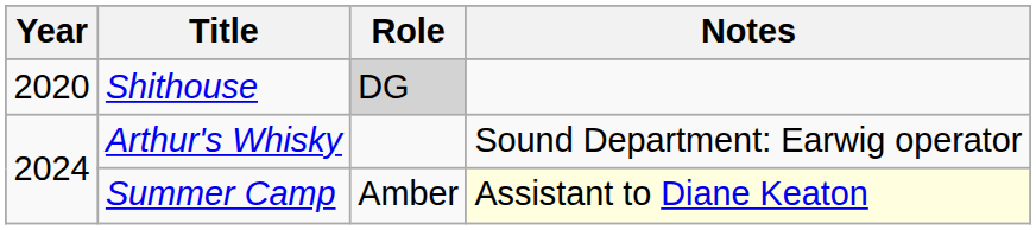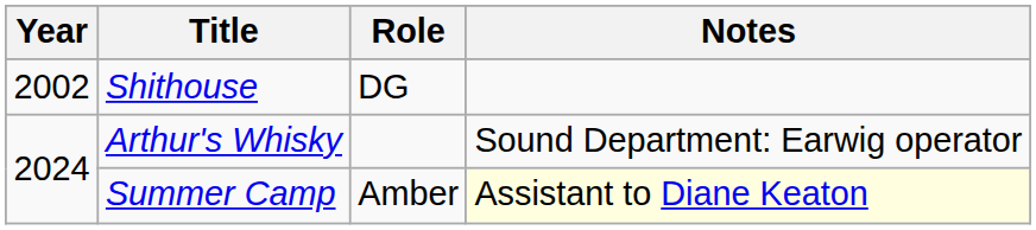 <table class="wikitable">
 <tr>
 <th>Year</th>
 <th>Title</th>
 <th>Role</th>
 <th>Notes</th>
 </tr>
 <tr>
-<td>2020</td>
+<td>2002</td>
 <td><em><a href='#'>Shithouse</a></em></td>
-<td style="background: lightgrey;">DG</td>
+<td>DG</td>
 <td></td>
 </tr>
 <tr>
 <td rowspan=2>2024</td>
 <td><em><a href='#'>Arthur's Whisky</a></em></td>
 <td></td>
 <td>Sound Department: Earwig operator</td>
 </tr>
 <tr>
 <td><em><a href='#'>Summer Camp</a></em></td>
 <td>Amber</td>
 <td style="background: lightyellow;">Assistant to <a href='#'>Diane Keaton</a></td>
 </tr>
 </table>
